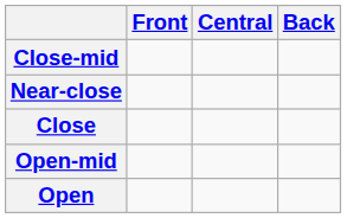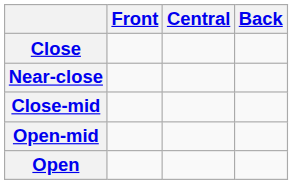 <table class="wikitable">
 <tr>
 <th></th>
 <th><a href='#'>Front</a></th>
 <th><a href='#'>Central</a></th>
 <th><a href='#'>Back</a></th>
 </tr>
 <tr style="text-align:center;">
-<th><a href='#'>Close-mid</a></th>
+<th><a href='#'>Close</a></th>
 <td></td>
 <td></td>
 <td></td>
 </tr>
 <tr style="text-align:center;">
 <th><a href='#'>Near-close</a></th>
 <td></td>
 <td></td>
 <td></td>
 </tr>
 <tr style="text-align:center;">
-<th><a href='#'>Close</a></th>
+<th><a href='#'>Close-mid</a></th>
 <td></td>
 <td></td>
 <td></td>
 </tr>
 <tr style="text-align:center;">
 <th><a href='#'>Open-mid</a></th>
 <td></td>
 <td></td>
 <td></td>
 </tr>
 <tr style="text-align:center;">
 <th><a href='#'>Open</a></th>
 <td></td>
 <td></td>
 <td></td>
 </tr>
 </table>
